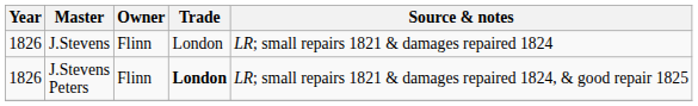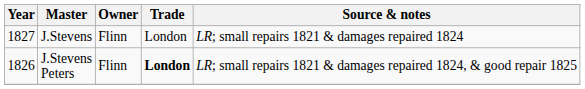 <table class=" wikitable">
 <tr>
 <th>Year</th>
 <th>Master</th>
 <th>Owner</th>
 <th>Trade</th>
 <th>Source & notes</th>
 </tr>
 <tr>
-<td>1826</td>
+<td>1827</td>
 <td>J.Stevens</td>
 <td>Flinn</td>
 <td>London</td>
 <td><em>LR</em>; small repairs 1821 & damages repaired 1824</td>
 </tr>
 <tr>
 <td>1826</td>
 <td>J.Stevens<br>Peters</td>
 <td>Flinn</td>
 <td><strong>London</strong></td>
 <td><em>LR</em>; small repairs 1821 & damages repaired 1824, & good repair 1825</td>
 </tr>
 <tr>
 </tr>
 </table>
